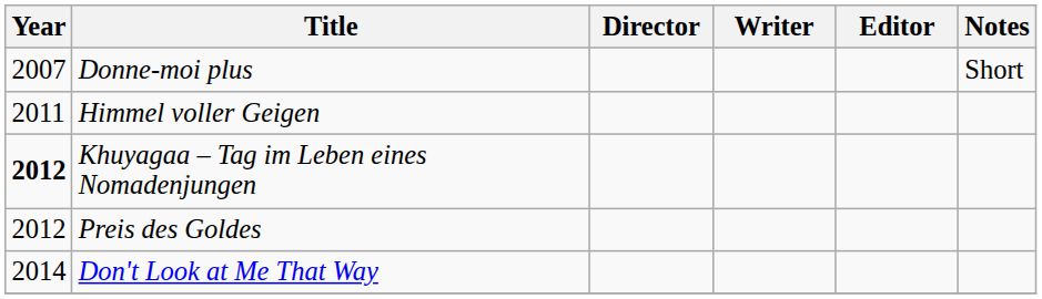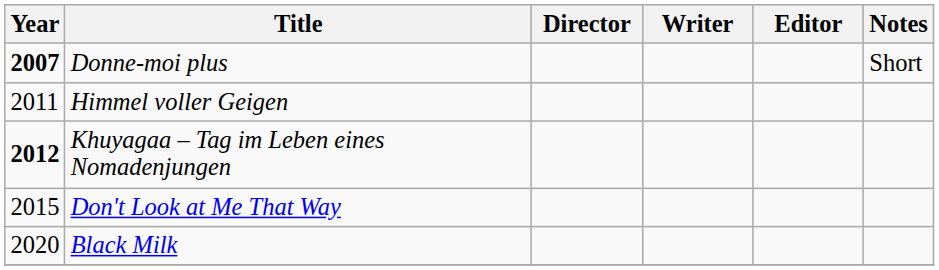 <table class="wikitable">
 <tr>
 <th>Year</th>
 <th>Title</th>
 <th width=65>Director</th>
 <th width=65>Writer</th>
 <th width=65>Editor</th>
 <th>Notes</th>
 </tr>
 <tr>
-<td>2007</td>
+<td><strong>2007</strong></td>
 <td><em>Donne-moi plus</em></td>
 <td></td>
 <td></td>
 <td></td>
 <td>Short</td>
 </tr>
 <tr>
 <td>2011</td>
 <td><em>Himmel voller Geigen</em></td>
 <td></td>
 <td></td>
 <td></td>
 <td></td>
 </tr>
 <tr>
 <td><strong>2012</strong></td>
 <td><em>Khuyagaa – Tag im Leben eines Nomadenjungen</em></td>
 <td></td>
 <td></td>
 <td></td>
 <td></td>
 </tr>
 <tr>
-<td>2012</td>
-<td><em>Preis des Goldes</em></td>
+<td>2015</td>
+<td><em><a href='#'>Don't Look at Me That Way</a></em></td>
 <td></td>
 <td></td>
 <td></td>
 <td></td>
 </tr>
 <tr>
-<td>2014</td>
-<td><em><a href='#'>Don't Look at Me That Way</a></em></td>
+<td>2020</td>
+<td><em><a href='#'>Black Milk</a></em></td>
 <td></td>
 <td></td>
 <td></td>
 <td></td>
 </tr>
 <tr>
 </tr>
 </table>
